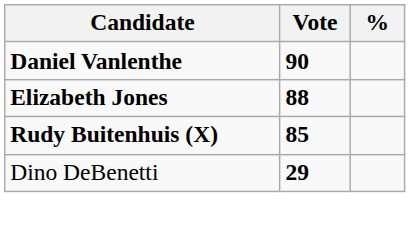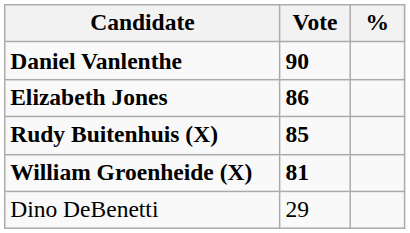 <table class="wikitable">
 <tr>
 <th bgcolor="#DDDDFF" width="180px">Candidate</th>
 <th bgcolor="#DDDDFF" width="40px">Vote</th>
 <th bgcolor="#DDDDFF" width="30px">%</th>
 </tr>
 <tr>
 <td><strong>Daniel Vanlenthe</strong></td>
 <td><strong>90</strong></td>
 <td></td>
 </tr>
 <tr>
 <td><strong>Elizabeth Jones</strong></td>
-<td><strong>88</strong></td>
+<td><strong>86</strong></td>
 <td></td>
 </tr>
 <tr>
 <td><strong>Rudy Buitenhuis (X)</strong></td>
 <td><strong>85</strong></td>
 <td></td>
 </tr>
 <tr>
+<td><strong>William Groenheide (X)</strong></td>
+<td><strong>81</strong></td>
+<td></td>
+</tr>
+<tr>
 <td>Dino DeBenetti</td>
-<td><strong>29</strong></td>
+<td>29</td>
 <td></td>
 </tr>
 </table>
